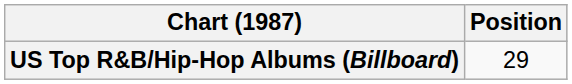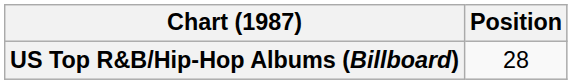 <table class="wikitable plainrowheaders" style="text-align:center">
 <tr>
 <th scope="col">Chart (1987)</th>
 <th scope="col">Position</th>
 </tr>
 <tr>
 <th scope="row">US Top R&B/Hip-Hop Albums (<em>Billboard</em>)</th>
-<td>29</td>
+<td>28</td>
 </tr>
 </table>
